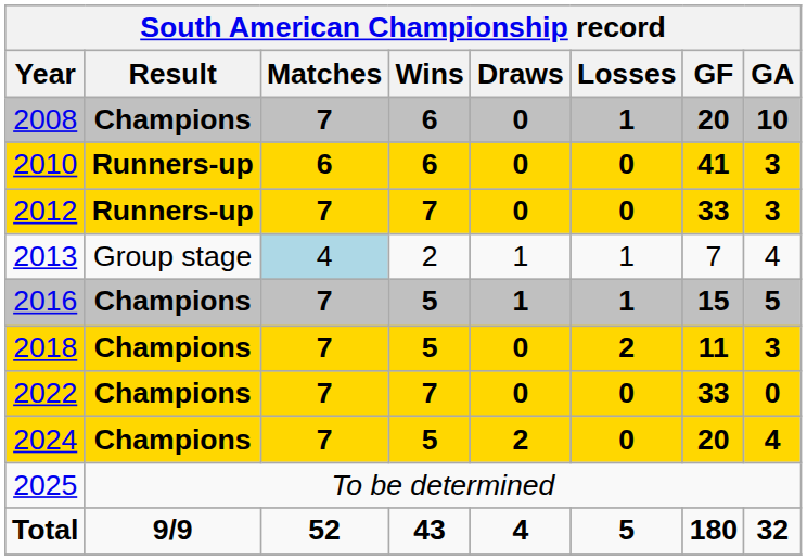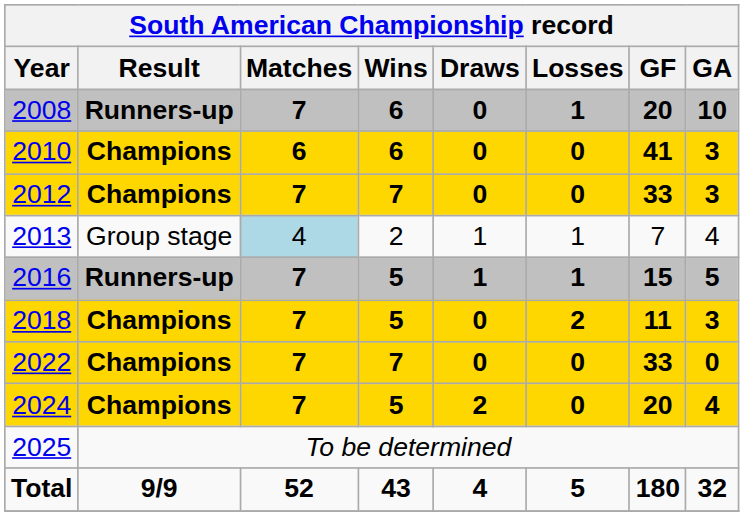 <table class="wikitable" style="text-align: center;">
 <tr>
 <th colspan=9><a href='#'>South American Championship</a> record</th>
 </tr>
 <tr>
 <th>Year</th>
 <th>Result</th>
 <th>Matches</th>
 <th>Wins</th>
 <th>Draws</th>
 <th>Losses</th>
 <th>GF</th>
 <th>GA</th>
 </tr>
 <tr bgcolor=silver>
 <td> <a href='#'>2008</a></td>
-<td><strong>Champions</strong></td>
+<td><strong>Runners-up</strong></td>
 <td><strong>7</strong></td>
 <td><strong>6</strong></td>
 <td><strong>0</strong></td>
 <td><strong>1</strong></td>
 <td><strong>20</strong></td>
 <td><strong>10</strong></td>
 </tr>
 <tr bgcolor=gold>
 <td> <a href='#'>2010</a></td>
-<td><strong>Runners-up</strong></td>
+<td><strong>Champions</strong></td>
 <td><strong>6</strong></td>
 <td><strong>6</strong></td>
 <td><strong>0</strong></td>
 <td><strong>0</strong></td>
 <td><strong>41</strong></td>
 <td><strong>3</strong></td>
 </tr>
 <tr bgcolor=gold>
 <td> <a href='#'>2012</a></td>
-<td><strong>Runners-up</strong></td>
+<td><strong>Champions</strong></td>
 <td><strong>7</strong></td>
 <td><strong>7</strong></td>
 <td><strong>0</strong></td>
 <td><strong>0</strong></td>
 <td><strong>33</strong></td>
 <td><strong>3</strong></td>
 </tr>
 <tr>
 <td> <a href='#'>2013</a></td>
 <td>Group stage</td>
 <td style="background: lightblue;">4</td>
 <td>2</td>
 <td>1</td>
 <td>1</td>
 <td>7</td>
 <td>4</td>
 </tr>
 <tr bgcolor=silver>
 <td> <a href='#'>2016</a></td>
-<td><strong>Champions</strong></td>
+<td><strong>Runners-up</strong></td>
 <td><strong>7</strong></td>
 <td><strong>5</strong></td>
 <td><strong>1</strong></td>
 <td><strong>1</strong></td>
 <td><strong>15</strong></td>
 <td><strong>5</strong></td>
 </tr>
 <tr bgcolor=gold>
 <td> <a href='#'>2018</a></td>
 <td><strong>Champions</strong></td>
 <td><strong>7</strong></td>
 <td><strong>5</strong></td>
 <td><strong>0</strong></td>
 <td><strong>2</strong></td>
 <td><strong>11</strong></td>
 <td><strong>3</strong></td>
 </tr>
 <tr bgcolor=gold>
 <td> <a href='#'>2022</a></td>
 <td><strong>Champions</strong></td>
 <td><strong>7</strong></td>
 <td><strong>7</strong></td>
 <td><strong>0</strong></td>
 <td><strong>0</strong></td>
 <td><strong>33</strong></td>
 <td><strong>0</strong></td>
 </tr>
 <tr bgcolor=gold>
 <td> <a href='#'>2024</a></td>
 <td><strong>Champions</strong></td>
 <td><strong>7</strong></td>
 <td><strong>5</strong></td>
 <td><strong>2</strong></td>
 <td><strong>0</strong></td>
 <td><strong>20</strong></td>
 <td><strong>4</strong></td>
 </tr>
 <tr>
 <td> <a href='#'>2025</a></td>
 <td colspan=7><em>To be determined</em></td>
 </tr>
 <tr>
 <td><strong>Total</strong></td>
 <td><strong>9/9</strong></td>
 <td><strong>52</strong></td>
 <td><strong>43</strong></td>
 <td><strong>4</strong></td>
 <td><strong>5</strong></td>
 <td><strong>180</strong></td>
 <td><strong>32</strong></td>
 </tr>
 <tr>
 </tr>
 </table>
